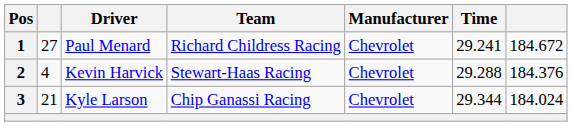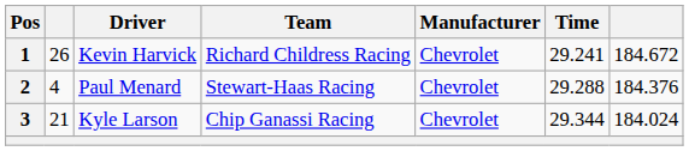 <table class="wikitable" style="font-size:95%">
 <tr>
 <th>Pos</th>
 <th></th>
 <th>Driver</th>
 <th>Team</th>
 <th>Manufacturer</th>
 <th>Time</th>
 <th></th>
 </tr>
 <tr>
 <th>1</th>
-<td>27</td>
-<td><a href='#'>Paul Menard</a></td>
+<td>26</td>
+<td><a href='#'>Kevin Harvick</a></td>
 <td><a href='#'>Richard Childress Racing</a></td>
 <td><a href='#'>Chevrolet</a></td>
 <td>29.241</td>
 <td>184.672</td>
 </tr>
 <tr>
 <th>2</th>
 <td>4</td>
-<td><a href='#'>Kevin Harvick</a></td>
+<td><a href='#'>Paul Menard</a></td>
 <td><a href='#'>Stewart-Haas Racing</a></td>
 <td><a href='#'>Chevrolet</a></td>
 <td>29.288</td>
 <td>184.376</td>
 </tr>
 <tr>
 <th>3</th>
 <td>21</td>
 <td><a href='#'>Kyle Larson</a></td>
 <td><a href='#'>Chip Ganassi Racing</a></td>
 <td><a href='#'>Chevrolet</a></td>
 <td>29.344</td>
 <td>184.024</td>
 </tr>
 <tr>
 <th colspan="7"></th>
 </tr>
 </table>
